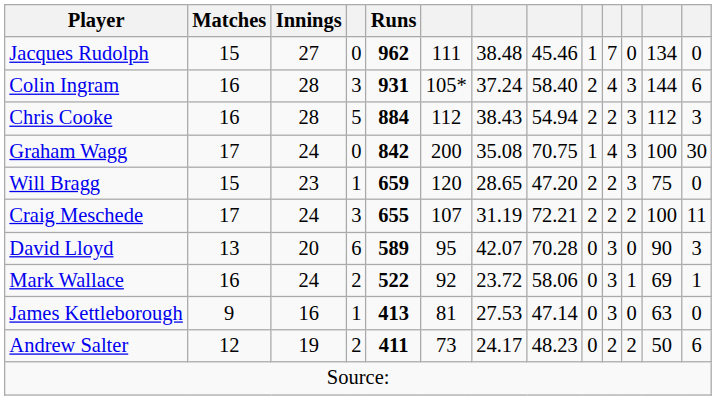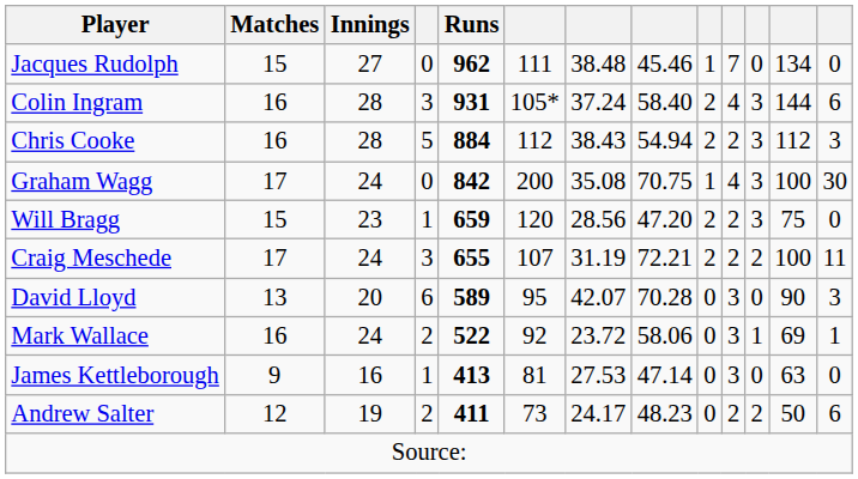 <table class="wikitable" style="text-align:center">
 <tr>
 <th>Player</th>
 <th>Matches</th>
 <th>Innings</th>
 <th></th>
 <th>Runs</th>
 <th></th>
 <th></th>
 <th></th>
 <th></th>
 <th></th>
 <th></th>
 <th></th>
 <th></th>
 </tr>
 <tr>
 <td align="left"><a href='#'>Jacques Rudolph</a></td>
 <td>15</td>
 <td>27</td>
 <td>0</td>
 <td><strong>962</strong></td>
 <td>111</td>
 <td>38.48</td>
 <td>45.46</td>
 <td>1</td>
 <td>7</td>
 <td>0</td>
 <td>134</td>
 <td>0</td>
 </tr>
 <tr>
 <td align="left"><a href='#'>Colin Ingram</a></td>
 <td>16</td>
 <td>28</td>
 <td>3</td>
 <td><strong>931</strong></td>
 <td>105*</td>
 <td>37.24</td>
 <td>58.40</td>
 <td>2</td>
 <td>4</td>
 <td>3</td>
 <td>144</td>
 <td>6</td>
 </tr>
 <tr>
 <td align="left"><a href='#'>Chris Cooke</a></td>
 <td>16</td>
 <td>28</td>
 <td>5</td>
 <td><strong>884</strong></td>
 <td>112</td>
 <td>38.43</td>
 <td>54.94</td>
 <td>2</td>
 <td>2</td>
 <td>3</td>
 <td>112</td>
 <td>3</td>
 </tr>
 <tr>
 <td align="left"><a href='#'>Graham Wagg</a></td>
 <td>17</td>
 <td>24</td>
 <td>0</td>
 <td><strong>842</strong></td>
 <td>200</td>
 <td>35.08</td>
 <td>70.75</td>
 <td>1</td>
 <td>4</td>
 <td>3</td>
 <td>100</td>
 <td>30</td>
 </tr>
 <tr>
 <td align="left"><a href='#'>Will Bragg</a></td>
 <td>15</td>
 <td>23</td>
 <td>1</td>
 <td><strong>659</strong></td>
 <td>120</td>
-<td>28.65</td>
+<td>28.56</td>
 <td>47.20</td>
 <td>2</td>
 <td>2</td>
 <td>3</td>
 <td>75</td>
 <td>0</td>
 </tr>
 <tr>
 <td align="left"><a href='#'>Craig Meschede</a></td>
 <td>17</td>
 <td>24</td>
 <td>3</td>
 <td><strong>655</strong></td>
 <td>107</td>
 <td>31.19</td>
 <td>72.21</td>
 <td>2</td>
 <td>2</td>
 <td>2</td>
 <td>100</td>
 <td>11</td>
 </tr>
 <tr>
 <td align="left"><a href='#'>David Lloyd</a></td>
 <td>13</td>
 <td>20</td>
 <td>6</td>
 <td><strong>589</strong></td>
 <td>95</td>
 <td>42.07</td>
 <td>70.28</td>
 <td>0</td>
 <td>3</td>
 <td>0</td>
 <td>90</td>
 <td>3</td>
 </tr>
 <tr>
 <td align="left"><a href='#'>Mark Wallace</a></td>
 <td>16</td>
 <td>24</td>
 <td>2</td>
 <td><strong>522</strong></td>
 <td>92</td>
 <td>23.72</td>
 <td>58.06</td>
 <td>0</td>
 <td>3</td>
 <td>1</td>
 <td>69</td>
 <td>1</td>
 </tr>
 <tr>
 <td align="left"><a href='#'>James Kettleborough</a></td>
 <td>9</td>
 <td>16</td>
 <td>1</td>
 <td><strong>413</strong></td>
 <td>81</td>
 <td>27.53</td>
 <td>47.14</td>
 <td>0</td>
 <td>3</td>
 <td>0</td>
 <td>63</td>
 <td>0</td>
 </tr>
 <tr>
 <td align="left"><a href='#'>Andrew Salter</a></td>
 <td>12</td>
 <td>19</td>
 <td>2</td>
 <td><strong>411</strong></td>
 <td>73</td>
 <td>24.17</td>
 <td>48.23</td>
 <td>0</td>
 <td>2</td>
 <td>2</td>
 <td>50</td>
 <td>6</td>
 </tr>
 <tr>
 <td colspan="13">Source:</td>
 </tr>
 </table>
